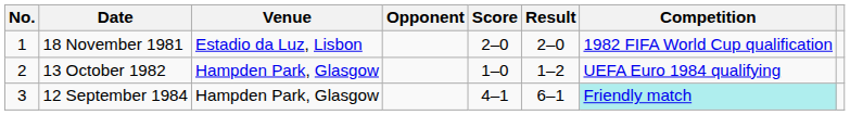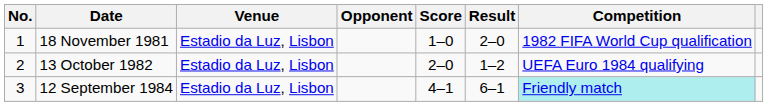 <table class="wikitable sortable">
 <tr>
 <th scope="col">No.</th>
 <th scope="col">Date</th>
 <th scope="col">Venue</th>
 <th scope="col">Opponent</th>
 <th scope="col">Score</th>
 <th scope="col">Result</th>
 <th scope="col">Competition</th>
 <th scope="col" class="unsortable"></th>
 </tr>
 <tr>
 <td align="center">1</td>
 <td>18 November 1981</td>
 <td><a href='#'>Estadio da Luz</a>, <a href='#'>Lisbon</a></td>
 <td></td>
-<td align="center">2–0</td>
+<td align="center">1–0</td>
 <td align="center">2–0</td>
 <td><a href='#'>1982 FIFA World Cup qualification</a></td>
 <td></td>
 </tr>
 <tr>
 <td align="center">2</td>
 <td>13 October 1982</td>
-<td><a href='#'>Hampden Park</a>, <a href='#'>Glasgow</a></td>
+<td><a href='#'>Estadio da Luz</a>, <a href='#'>Lisbon</a></td>
 <td></td>
-<td align="center">1–0</td>
+<td align="center">2–0</td>
 <td align="center">1–2</td>
 <td><a href='#'>UEFA Euro 1984 qualifying</a></td>
 <td></td>
 </tr>
 <tr>
 <td align="center">3</td>
 <td>12 September 1984</td>
-<td>Hampden Park, Glasgow</td>
+<td><a href='#'>Estadio da Luz</a>, <a href='#'>Lisbon</a></td>
 <td></td>
 <td align="center">4–1</td>
 <td align="center">6–1</td>
 <td style="background: paleturquoise;"><a href='#'>Friendly match</a></td>
 <td></td>
 </tr>
 </table>
